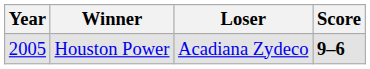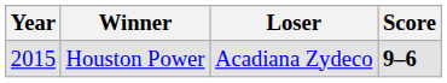 <table class="wikitable">
 <tr>
 <th>Year</th>
 <th>Winner</th>
 <th>Loser</th>
 <th>Score</th>
 </tr>
 <tr style="background: #e3e3e3;">
-<td><a href='#'>2005</a></td>
+<td><a href='#'>2015</a></td>
 <td><a href='#'>Houston Power</a></td>
 <td><a href='#'>Acadiana Zydeco</a></td>
 <td><strong>9–6</strong></td>
 </tr>
 </table>
